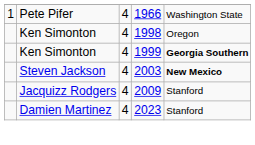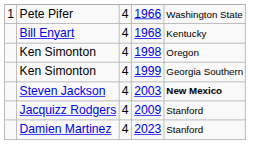 <table class="wikitable">
 <tr>
 </tr>
 <tr>
 <td>1</td>
 <td>Pete Pifer</td>
 <td>4</td>
 <td><a href='#'>1966</a></td>
 <td style="font-size:80%;">Washington State</td>
+</tr>
+<tr>
+<td></td>
+<td><a href='#'>Bill Enyart</a></td>
+<td>4</td>
+<td><a href='#'>1968</a></td>
+<td style="font-size:80%;">Kentucky</td>
 </tr>
 <tr>
 <td></td>
 <td>Ken Simonton</td>
 <td>4</td>
 <td><a href='#'>1998</a></td>
 <td style="font-size:80%;">Oregon</td>
 </tr>
 <tr>
 <td></td>
 <td>Ken Simonton</td>
 <td>4</td>
 <td><a href='#'>1999</a></td>
-<td style="font-size:80%;"><strong>Georgia Southern</strong></td>
+<td style="font-size:80%;">Georgia Southern</td>
 </tr>
 <tr>
 <td></td>
 <td><a href='#'>Steven Jackson</a></td>
 <td>4</td>
 <td><a href='#'>2003</a></td>
 <td style="font-size:80%;"><strong>New Mexico</strong></td>
 </tr>
 <tr>
 <td></td>
 <td><a href='#'>Jacquizz Rodgers</a></td>
 <td>4</td>
 <td><a href='#'>2009</a></td>
 <td style="font-size:80%;">Stanford</td>
 </tr>
 <tr>
 <td></td>
 <td><a href='#'>Damien Martinez</a></td>
 <td>4</td>
 <td><a href='#'>2023</a></td>
 <td style="font-size:80%;">Stanford</td>
 </tr>
 </table>
